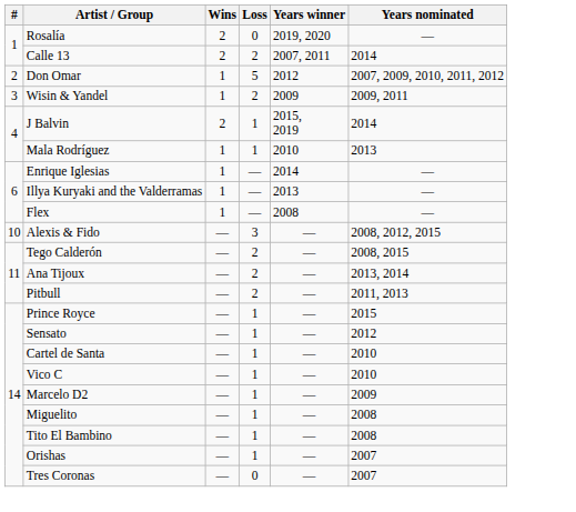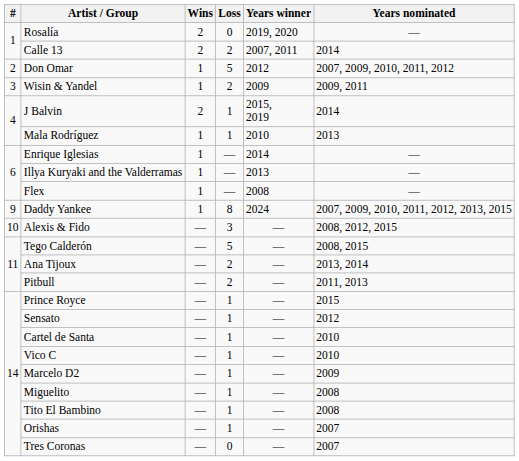 <table class="wikitable">
 <tr>
 <th align="center">#</th>
 <th align="center">Artist / Group</th>
 <th align="center">Wins</th>
 <th align="center">Loss</th>
 <th align="center">Years winner</th>
 <th align="center">Years nominated</th>
 </tr>
 <tr>
 <td rowspan="2" align="center">1</td>
 <td>Rosalía</td>
 <td align="center">2</td>
 <td align="center">0</td>
 <td>2019, 2020</td>
 <td align="center">—</td>
 </tr>
 <tr>
 <td>Calle 13</td>
 <td align="center">2</td>
 <td align="center">2</td>
 <td>2007, 2011</td>
 <td>2014</td>
 </tr>
 <tr>
 <td align="center">2</td>
 <td>Don Omar</td>
 <td align="center">1</td>
 <td align="center">5</td>
 <td>2012</td>
 <td>2007, 2009, 2010, 2011, 2012</td>
 </tr>
 <tr>
 <td align="center">3</td>
 <td>Wisin & Yandel</td>
 <td align="center">1</td>
 <td align="center">2</td>
 <td>2009</td>
 <td>2009, 2011</td>
 </tr>
 <tr>
 <td align="center" rowspan="2">4</td>
 <td>J Balvin</td>
 <td align="center">2</td>
 <td align="center">1</td>
 <td>2015,<br>2019</td>
 <td>2014</td>
 </tr>
 <tr>
 <td>Mala Rodríguez</td>
 <td align="center">1</td>
 <td align="center">1</td>
 <td>2010</td>
 <td>2013</td>
 </tr>
 <tr>
 <td align="center" rowspan="3">6</td>
 <td>Enrique Iglesias</td>
 <td align="center">1</td>
 <td align="center">—</td>
 <td>2014</td>
 <td align="center">—</td>
 </tr>
 <tr>
 <td>Illya Kuryaki and the Valderramas</td>
 <td align="center">1</td>
 <td align="center">—</td>
 <td>2013</td>
 <td align="center">—</td>
 </tr>
 <tr>
 <td>Flex</td>
 <td align="center">1</td>
 <td align="center">—</td>
 <td>2008</td>
 <td align="center">—</td>
 </tr>
 <tr>
+<td align="center">9</td>
+<td>Daddy Yankee</td>
+<td align="center">1</td>
+<td align="center">8</td>
+<td>2024</td>
+<td>2007, 2009, 2010, 2011, 2012, 2013, 2015</td>
+</tr>
+<tr>
 <td align="center">10</td>
 <td>Alexis & Fido</td>
 <td align="center">—</td>
 <td align="center">3</td>
 <td align="center">—</td>
 <td>2008, 2012, 2015</td>
 </tr>
 <tr>
 <td align="center" rowspan="3">11</td>
 <td>Tego Calderón</td>
 <td align="center">—</td>
-<td align="center">2</td>
+<td align="center">5</td>
 <td align="center">—</td>
 <td>2008, 2015</td>
 </tr>
 <tr>
 <td>Ana Tijoux</td>
 <td align="center">—</td>
 <td align="center">2</td>
 <td align="center">—</td>
 <td>2013, 2014</td>
 </tr>
 <tr>
 <td>Pitbull</td>
 <td align="center">—</td>
 <td align="center">2</td>
 <td align="center">—</td>
 <td>2011, 2013</td>
 </tr>
 <tr>
 <td align="center" rowspan="9">14</td>
 <td>Prince Royce</td>
 <td align="center">—</td>
 <td align="center">1</td>
 <td align="center">—</td>
 <td>2015</td>
 </tr>
 <tr>
 <td>Sensato</td>
 <td align="center">—</td>
 <td align="center">1</td>
 <td align="center">—</td>
 <td>2012</td>
 </tr>
 <tr>
 <td>Cartel de Santa</td>
 <td align="center">—</td>
 <td align="center">1</td>
 <td align="center">—</td>
 <td>2010</td>
 </tr>
 <tr>
 <td>Vico C</td>
 <td align="center">—</td>
 <td align="center">1</td>
 <td align="center">—</td>
 <td>2010</td>
 </tr>
 <tr>
 <td>Marcelo D2</td>
 <td align="center">—</td>
 <td align="center">1</td>
 <td align="center">—</td>
 <td>2009</td>
 </tr>
 <tr>
 <td>Miguelito</td>
 <td align="center">—</td>
 <td align="center">1</td>
 <td align="center">—</td>
 <td>2008</td>
 </tr>
 <tr>
 <td>Tito El Bambino</td>
 <td align="center">—</td>
 <td align="center">1</td>
 <td align="center">—</td>
 <td>2008</td>
 </tr>
 <tr>
 <td>Orishas</td>
 <td align="center">—</td>
 <td align="center">1</td>
 <td align="center">—</td>
 <td>2007</td>
 </tr>
 <tr>
 <td>Tres Coronas</td>
 <td align="center">—</td>
 <td align="center">0</td>
 <td align="center">—</td>
 <td>2007</td>
 </tr>
 </table>
